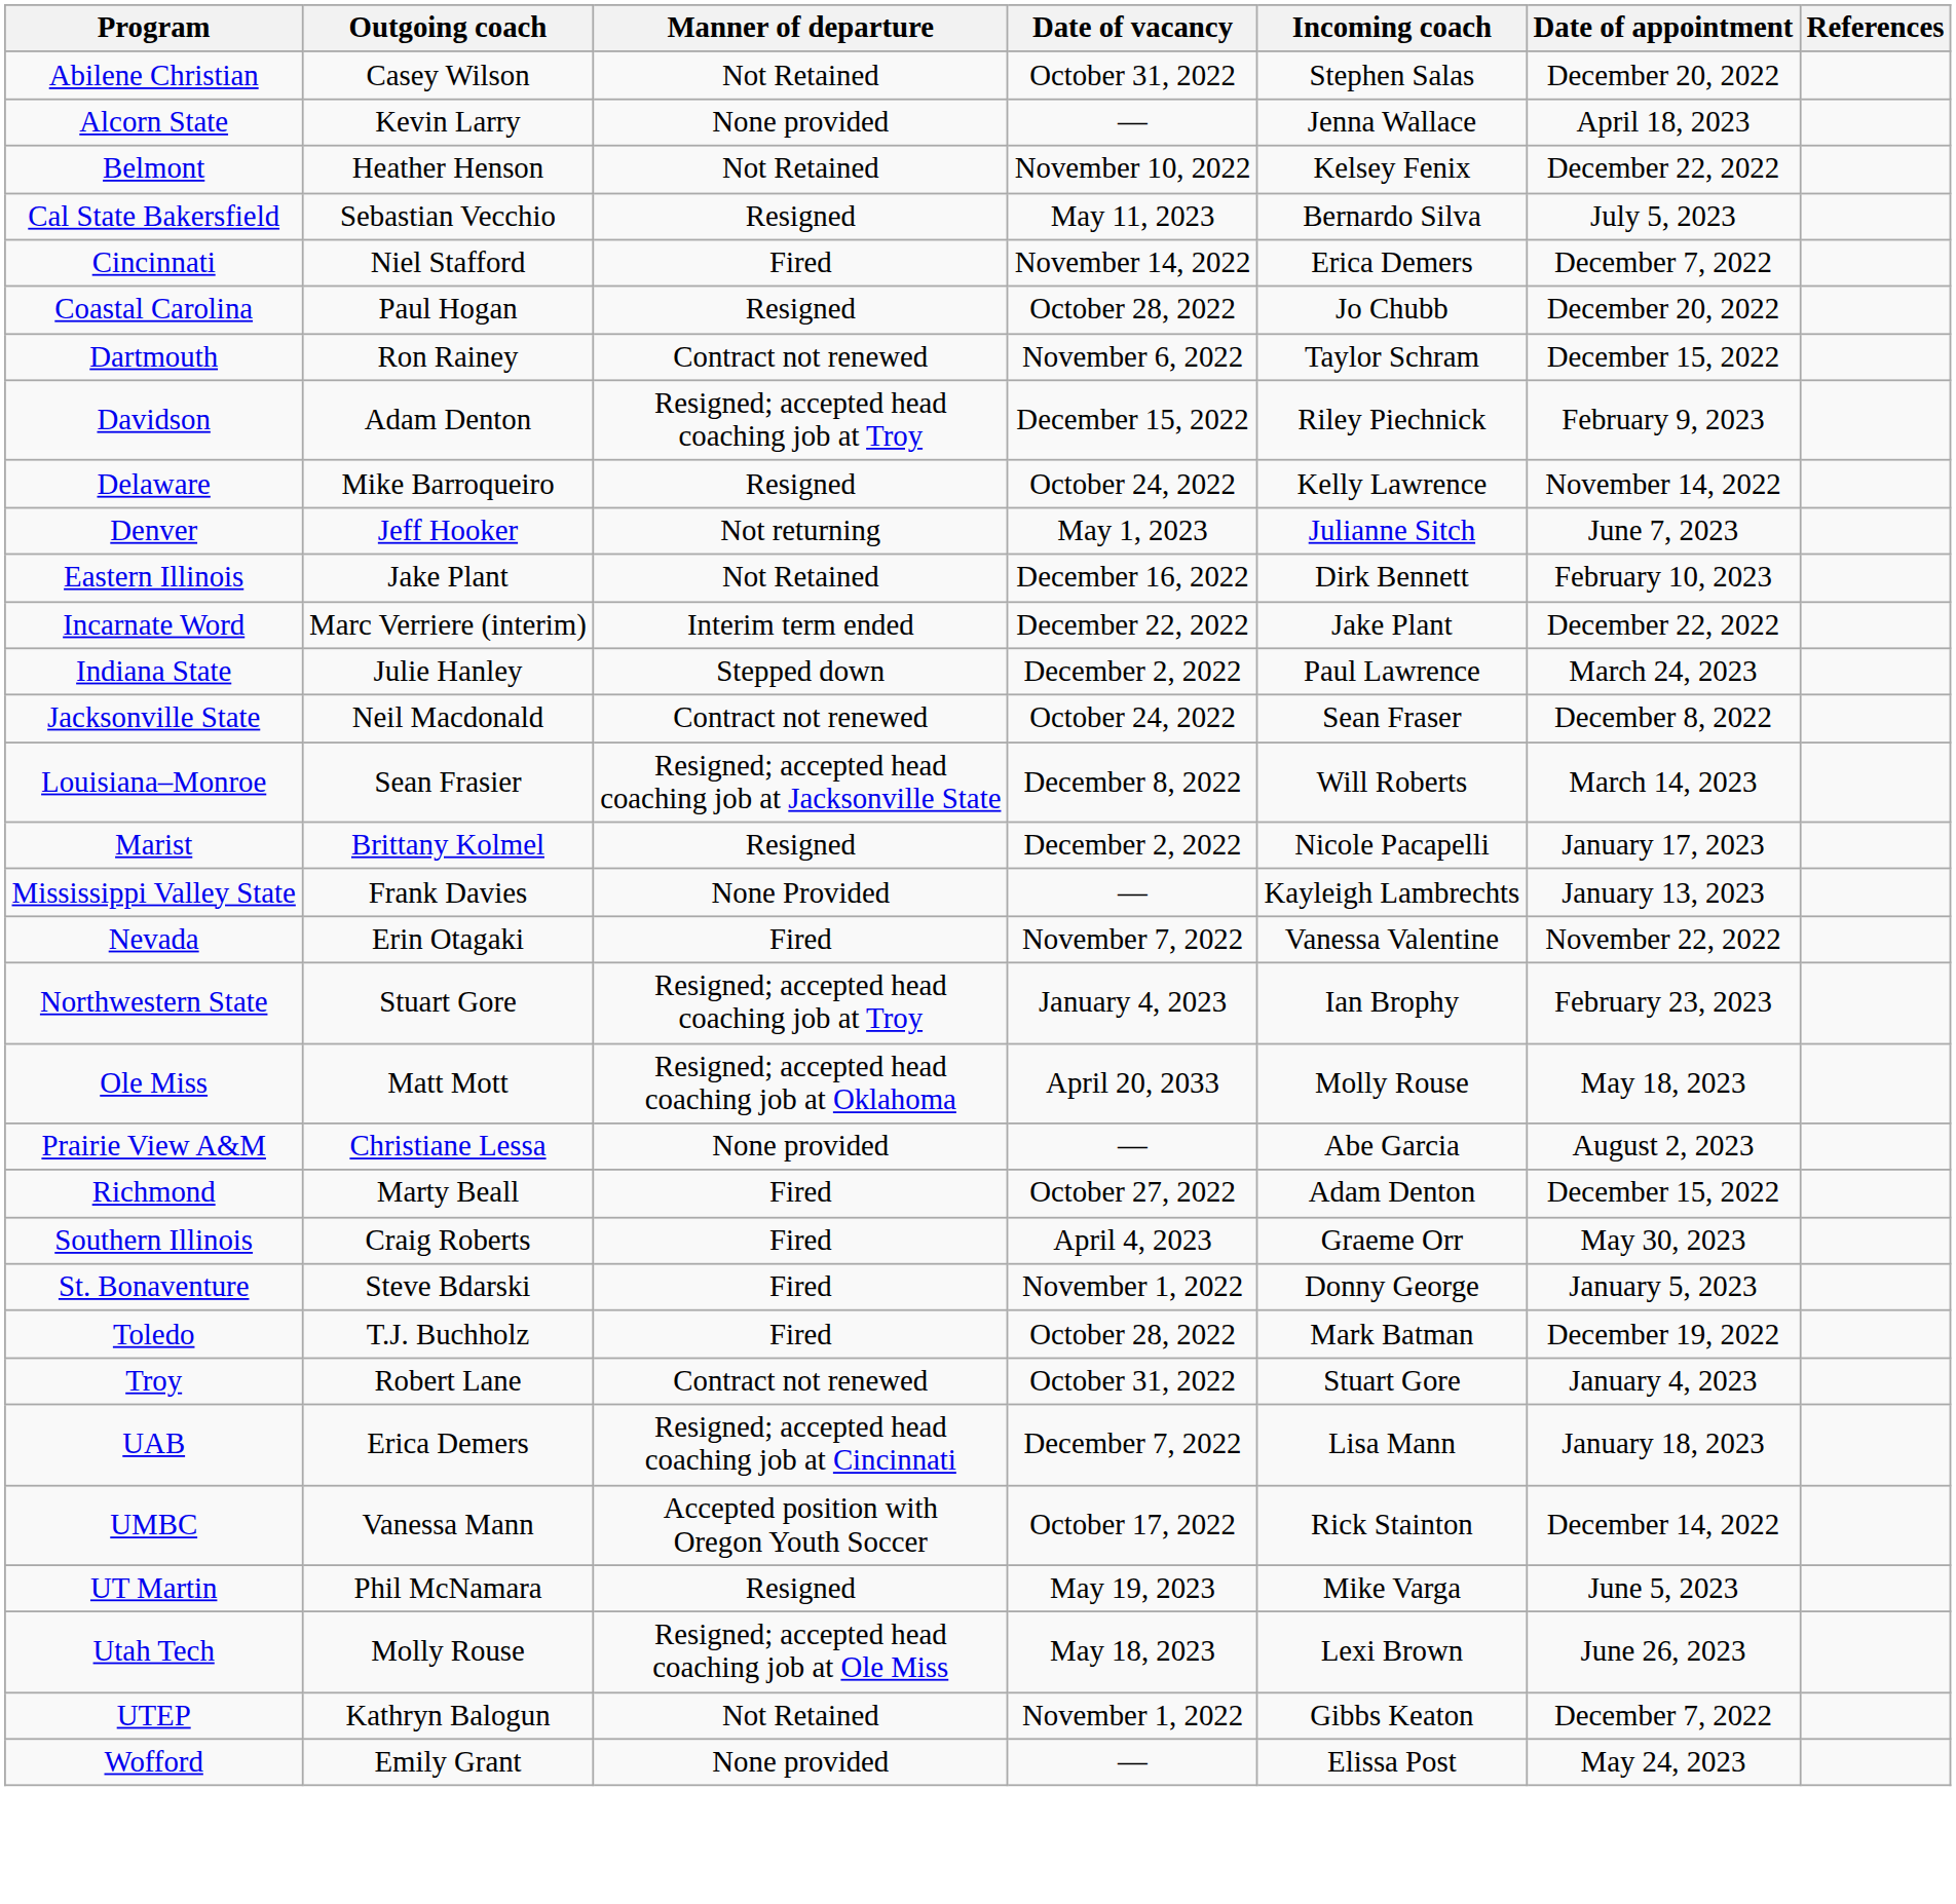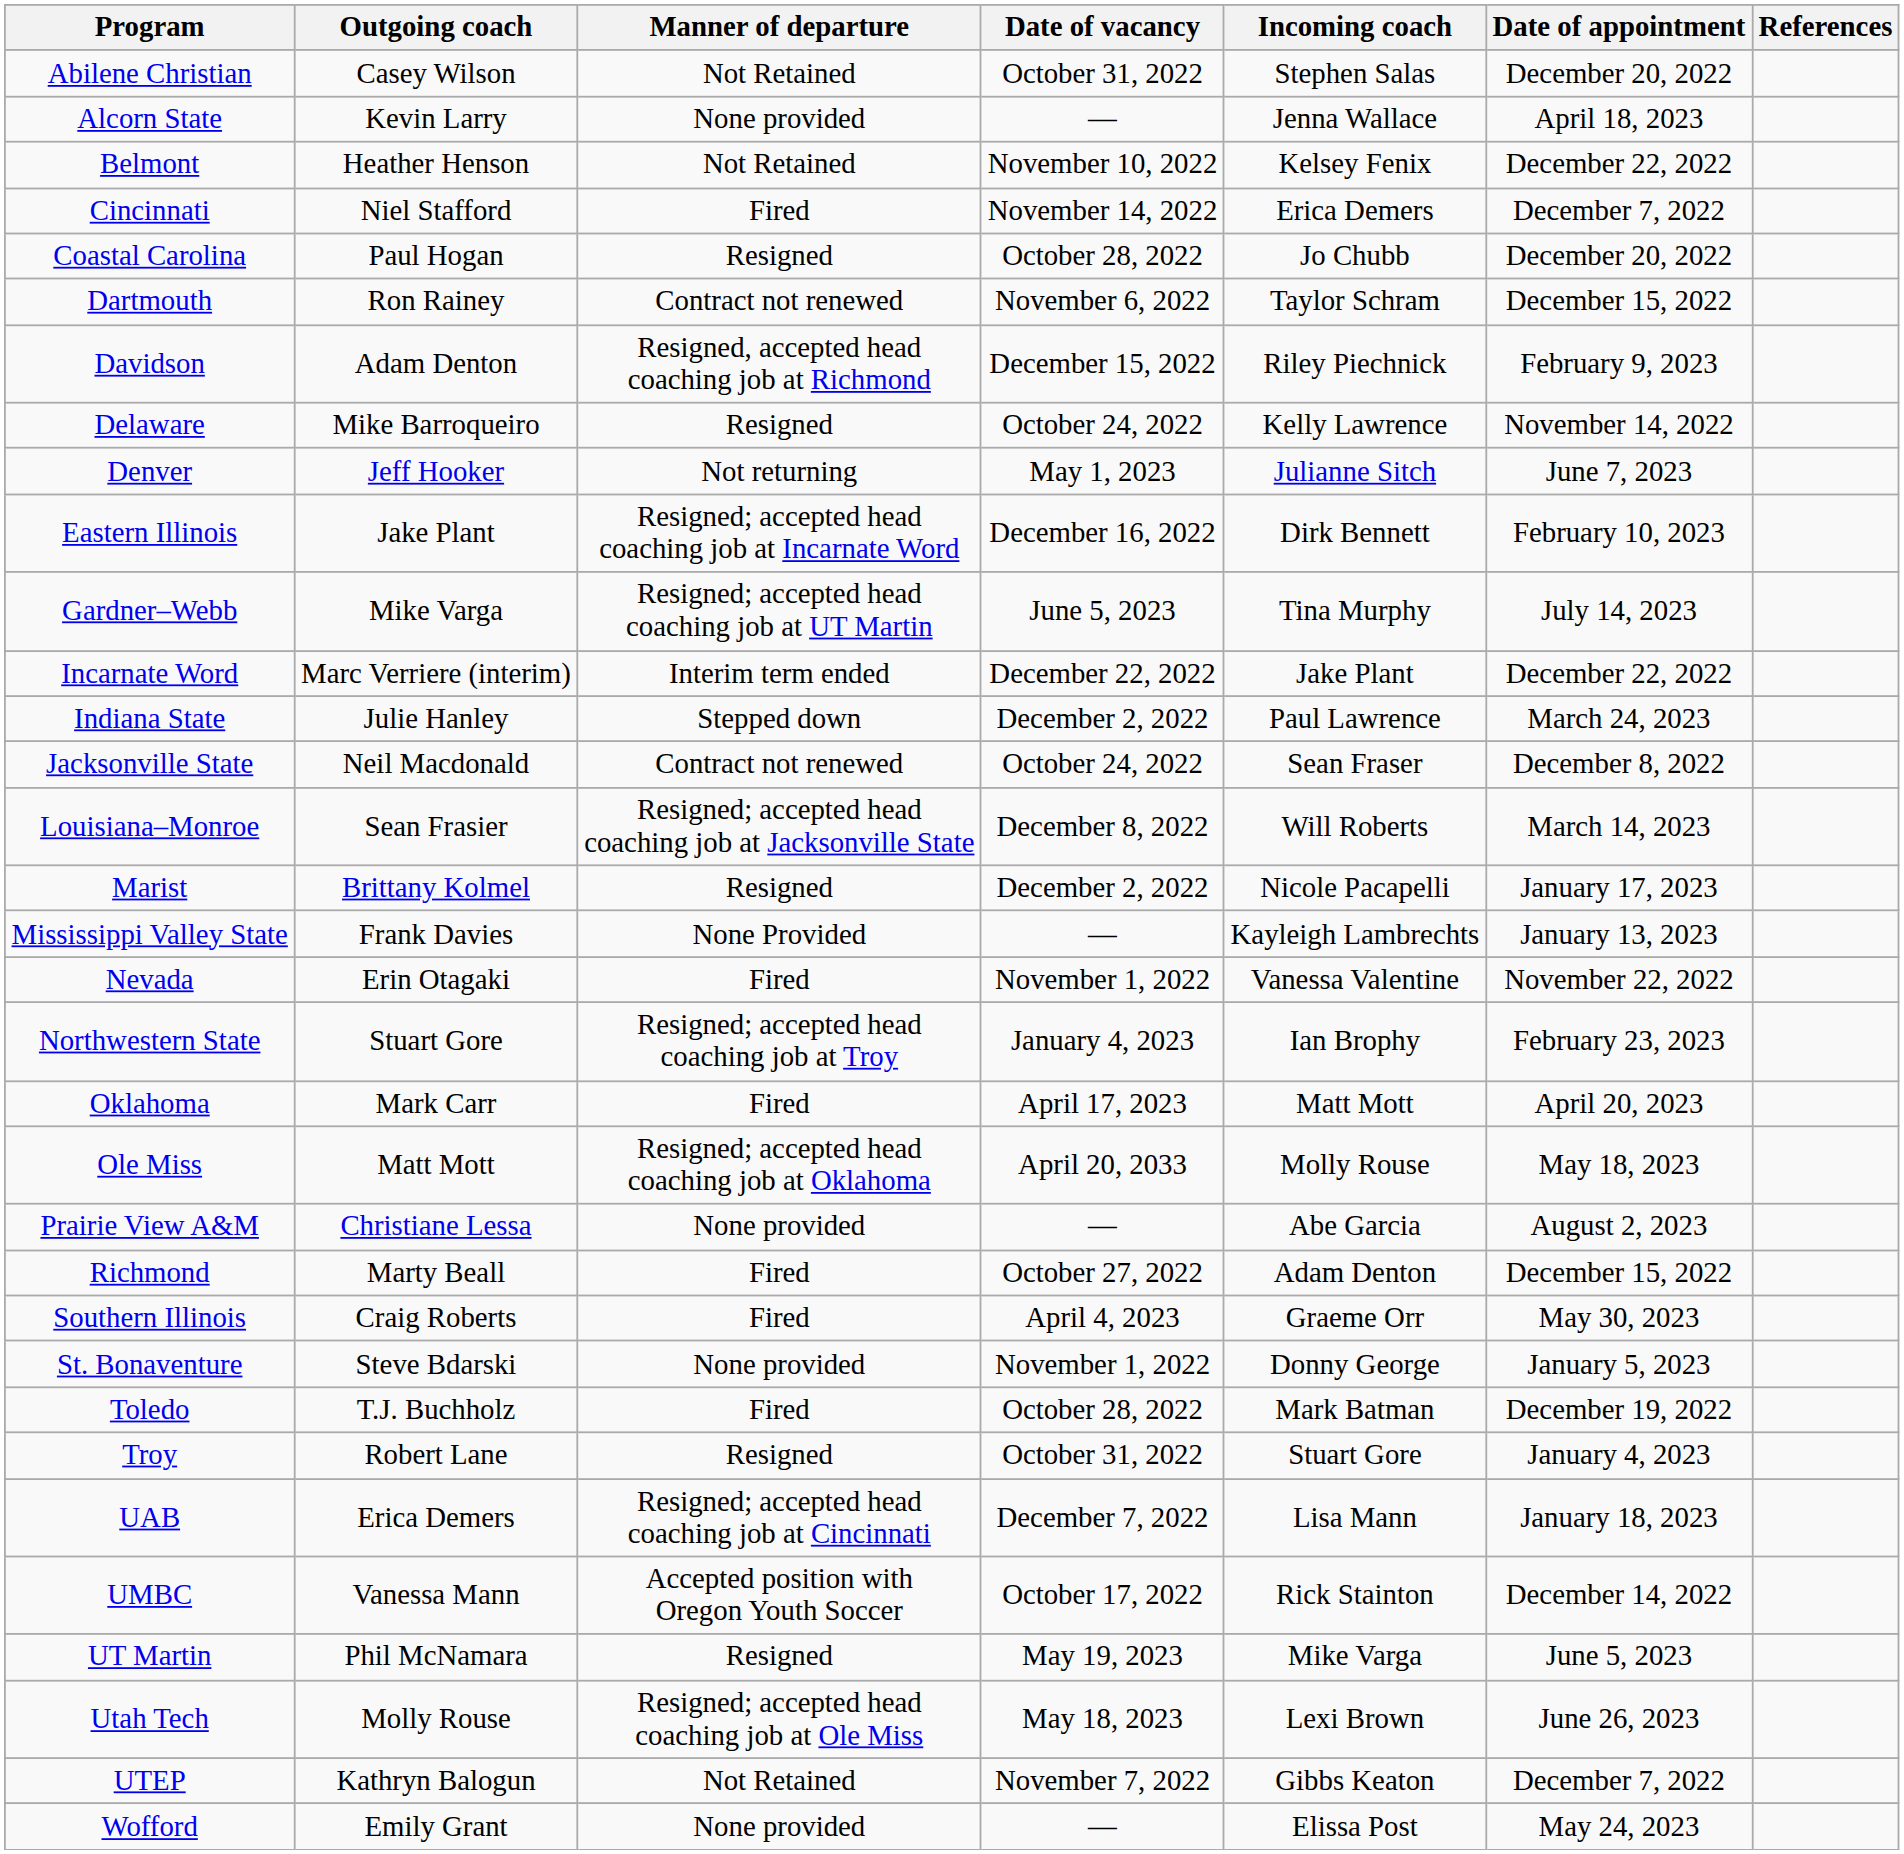 <table class="wikitable sortable" style="text-align: center;">
 <tr>
 <th>Program</th>
 <th>Outgoing coach</th>
 <th>Manner of departure</th>
 <th>Date of vacancy</th>
 <th>Incoming coach</th>
 <th>Date of appointment</th>
 <th>References</th>
 </tr>
 <tr>
 <td><a href='#'>Abilene Christian</a></td>
 <td>Casey Wilson</td>
 <td>Not Retained</td>
 <td>October 31, 2022</td>
 <td>Stephen Salas</td>
 <td>December 20, 2022</td>
 <td></td>
 </tr>
 <tr>
 <td><a href='#'>Alcorn State</a></td>
 <td>Kevin Larry</td>
 <td>None provided</td>
 <td>—</td>
 <td>Jenna Wallace</td>
 <td>April 18, 2023</td>
 <td></td>
 </tr>
 <tr>
 <td><a href='#'>Belmont</a></td>
 <td>Heather Henson</td>
 <td>Not Retained</td>
 <td>November 10, 2022</td>
 <td>Kelsey Fenix</td>
 <td>December 22, 2022</td>
 <td></td>
 </tr>
 <tr>
-<td><a href='#'>Cal State Bakersfield</a></td>
-<td>Sebastian Vecchio</td>
-<td>Resigned</td>
-<td>May 11, 2023</td>
-<td>Bernardo Silva</td>
-<td>July 5, 2023</td>
-<td></td>
-</tr>
-<tr>
 <td><a href='#'>Cincinnati</a></td>
 <td>Niel Stafford</td>
 <td>Fired</td>
 <td>November 14, 2022</td>
 <td>Erica Demers</td>
 <td>December 7, 2022</td>
 <td></td>
 </tr>
 <tr>
 <td><a href='#'>Coastal Carolina</a></td>
 <td>Paul Hogan</td>
 <td>Resigned</td>
 <td>October 28, 2022</td>
 <td>Jo Chubb</td>
 <td>December 20, 2022</td>
 <td></td>
 </tr>
 <tr>
 <td><a href='#'>Dartmouth</a></td>
 <td>Ron Rainey</td>
 <td>Contract not renewed</td>
 <td>November 6, 2022</td>
 <td>Taylor Schram</td>
 <td>December 15, 2022</td>
 <td></td>
 </tr>
 <tr>
 <td><a href='#'>Davidson</a></td>
 <td>Adam Denton</td>
-<td>Resigned; accepted head<br>coaching job at <a href='#'>Troy</a></td>
+<td>Resigned, accepted head<br>coaching job at <a href='#'>Richmond</a></td>
 <td>December 15, 2022</td>
 <td>Riley Piechnick</td>
 <td>February 9, 2023</td>
 <td></td>
 </tr>
 <tr>
 <td><a href='#'>Delaware</a></td>
 <td>Mike Barroqueiro</td>
 <td>Resigned</td>
 <td>October 24, 2022</td>
 <td>Kelly Lawrence</td>
 <td>November 14, 2022</td>
 <td></td>
 </tr>
 <tr>
 <td><a href='#'>Denver</a></td>
 <td><a href='#'>Jeff Hooker</a></td>
 <td>Not returning</td>
 <td>May 1, 2023</td>
 <td><a href='#'>Julianne Sitch</a></td>
 <td>June 7, 2023</td>
 <td></td>
 </tr>
 <tr>
 <td><a href='#'>Eastern Illinois</a></td>
 <td>Jake Plant</td>
-<td>Not Retained</td>
+<td>Resigned; accepted head<br>coaching job at <a href='#'>Incarnate Word</a></td>
 <td>December 16, 2022</td>
 <td>Dirk Bennett</td>
 <td>February 10, 2023</td>
+<td></td>
+</tr>
+<tr>
+<td><a href='#'>Gardner–Webb</a></td>
+<td>Mike Varga</td>
+<td>Resigned; accepted head<br>coaching job at <a href='#'>UT Martin</a></td>
+<td>June 5, 2023</td>
+<td>Tina Murphy</td>
+<td>July 14, 2023</td>
 <td></td>
 </tr>
 <tr>
 <td><a href='#'>Incarnate Word</a></td>
 <td>Marc Verriere (interim)</td>
 <td>Interim term ended</td>
 <td>December 22, 2022</td>
 <td>Jake Plant</td>
 <td>December 22, 2022</td>
 <td></td>
 </tr>
 <tr>
 <td><a href='#'>Indiana State</a></td>
 <td>Julie Hanley</td>
 <td>Stepped down</td>
 <td>December 2, 2022</td>
 <td>Paul Lawrence</td>
 <td>March 24, 2023</td>
 <td></td>
 </tr>
 <tr>
 <td><a href='#'>Jacksonville State</a></td>
 <td>Neil Macdonald</td>
 <td>Contract not renewed</td>
 <td>October 24, 2022</td>
 <td>Sean Fraser</td>
 <td>December 8, 2022</td>
 <td></td>
 </tr>
 <tr>
 <td><a href='#'>Louisiana–Monroe</a></td>
 <td>Sean Frasier</td>
 <td>Resigned; accepted head<br>coaching job at <a href='#'>Jacksonville State</a></td>
 <td>December 8, 2022</td>
 <td>Will Roberts</td>
 <td>March 14, 2023</td>
 <td></td>
 </tr>
 <tr>
 <td><a href='#'>Marist</a></td>
 <td><a href='#'>Brittany Kolmel</a></td>
 <td>Resigned</td>
 <td>December 2, 2022</td>
 <td>Nicole Pacapelli</td>
 <td>January 17, 2023</td>
 <td></td>
 </tr>
 <tr>
 <td><a href='#'>Mississippi Valley State</a></td>
 <td>Frank Davies</td>
 <td>None Provided</td>
 <td>—</td>
 <td>Kayleigh Lambrechts</td>
 <td>January 13, 2023</td>
 <td></td>
 </tr>
 <tr>
 <td><a href='#'>Nevada</a></td>
 <td>Erin Otagaki</td>
 <td>Fired</td>
-<td>November 7, 2022</td>
+<td>November 1, 2022</td>
 <td>Vanessa Valentine</td>
 <td>November 22, 2022</td>
 <td></td>
 </tr>
 <tr>
 <td><a href='#'>Northwestern State</a></td>
 <td>Stuart Gore</td>
 <td>Resigned; accepted head<br>coaching job at <a href='#'>Troy</a></td>
 <td>January 4, 2023</td>
 <td>Ian Brophy</td>
 <td>February 23, 2023</td>
+<td></td>
+</tr>
+<tr>
+<td><a href='#'>Oklahoma</a></td>
+<td>Mark Carr</td>
+<td>Fired</td>
+<td>April 17, 2023</td>
+<td>Matt Mott</td>
+<td>April 20, 2023</td>
 <td></td>
 </tr>
 <tr>
 <td><a href='#'>Ole Miss</a></td>
 <td>Matt Mott</td>
 <td>Resigned; accepted head<br>coaching job at <a href='#'>Oklahoma</a></td>
 <td>April 20, 2033</td>
 <td>Molly Rouse</td>
 <td>May 18, 2023</td>
 <td></td>
 </tr>
 <tr>
 <td><a href='#'>Prairie View A&M</a></td>
 <td><a href='#'>Christiane Lessa</a></td>
 <td>None provided</td>
 <td>—</td>
 <td>Abe Garcia</td>
 <td>August 2, 2023</td>
 <td></td>
 </tr>
 <tr>
 <td><a href='#'>Richmond</a></td>
 <td>Marty Beall</td>
 <td>Fired</td>
 <td>October 27, 2022</td>
 <td>Adam Denton</td>
 <td>December 15, 2022</td>
 <td></td>
 </tr>
 <tr>
 <td><a href='#'>Southern Illinois</a></td>
 <td>Craig Roberts</td>
 <td>Fired</td>
 <td>April 4, 2023</td>
 <td>Graeme Orr</td>
 <td>May 30, 2023</td>
 <td></td>
 </tr>
 <tr>
 <td><a href='#'>St. Bonaventure</a></td>
 <td>Steve Bdarski</td>
-<td>Fired</td>
+<td>None provided</td>
 <td>November 1, 2022</td>
 <td>Donny George</td>
 <td>January 5, 2023</td>
 <td></td>
 </tr>
 <tr>
 <td><a href='#'>Toledo</a></td>
 <td>T.J. Buchholz</td>
 <td>Fired</td>
 <td>October 28, 2022</td>
 <td>Mark Batman</td>
 <td>December 19, 2022</td>
 <td></td>
 </tr>
 <tr>
 <td><a href='#'>Troy</a></td>
 <td>Robert Lane</td>
-<td>Contract not renewed</td>
+<td>Resigned</td>
 <td>October 31, 2022</td>
 <td>Stuart Gore</td>
 <td>January 4, 2023</td>
 <td></td>
 </tr>
 <tr>
 <td><a href='#'>UAB</a></td>
 <td>Erica Demers</td>
 <td>Resigned; accepted head<br>coaching job at <a href='#'>Cincinnati</a></td>
 <td>December 7, 2022</td>
 <td>Lisa Mann</td>
 <td>January 18, 2023</td>
 <td></td>
 </tr>
 <tr>
 <td><a href='#'>UMBC</a></td>
 <td>Vanessa Mann</td>
 <td>Accepted position with<br>Oregon Youth Soccer</td>
 <td>October 17, 2022</td>
 <td>Rick Stainton</td>
 <td>December 14, 2022</td>
 <td></td>
 </tr>
 <tr>
 <td><a href='#'>UT Martin</a></td>
 <td>Phil McNamara</td>
 <td>Resigned</td>
 <td>May 19, 2023</td>
 <td>Mike Varga</td>
 <td>June 5, 2023</td>
 <td></td>
 </tr>
 <tr>
 <td><a href='#'>Utah Tech</a></td>
 <td>Molly Rouse</td>
 <td>Resigned; accepted head<br>coaching job at <a href='#'>Ole Miss</a></td>
 <td>May 18, 2023</td>
 <td>Lexi Brown</td>
 <td>June 26, 2023</td>
 <td></td>
 </tr>
 <tr>
 <td><a href='#'>UTEP</a></td>
 <td>Kathryn Balogun</td>
 <td>Not Retained</td>
-<td>November 1, 2022</td>
+<td>November 7, 2022</td>
 <td>Gibbs Keaton</td>
 <td>December 7, 2022</td>
 <td></td>
 </tr>
 <tr>
 <td><a href='#'>Wofford</a></td>
 <td>Emily Grant</td>
 <td>None provided</td>
 <td>—</td>
 <td>Elissa Post</td>
 <td>May 24, 2023</td>
 <td></td>
 </tr>
 </table>
